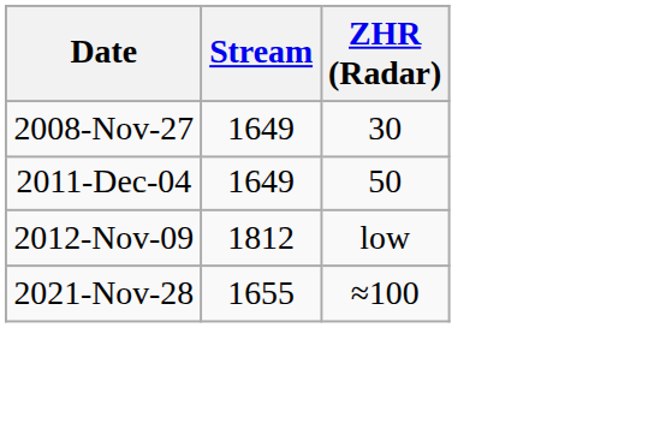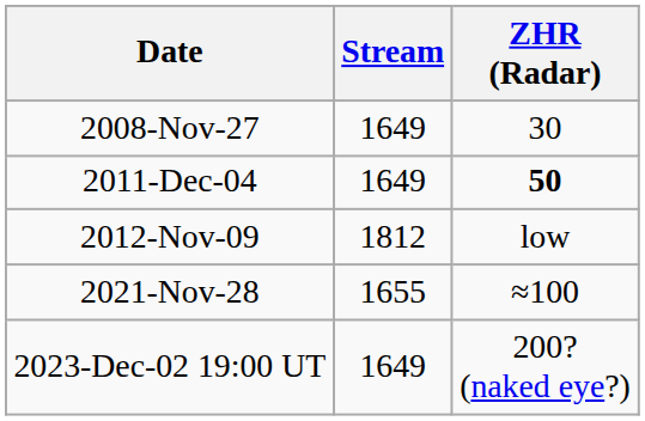 <table class="wikitable" style="text-align: center; font-size: 0.9em;">
 <tr>
 <th>Date</th>
 <th><a href='#'>Stream</a></th>
 <th><a href='#'>ZHR</a><br>(Radar)</th>
 </tr>
 <tr>
 <td>2008-Nov-27</td>
 <td>1649</td>
 <td>30</td>
 </tr>
 <tr>
 <td>2011-Dec-04</td>
 <td>1649</td>
-<td>50</td>
+<td><strong>50</strong></td>
 </tr>
 <tr>
 <td>2012-Nov-09</td>
 <td>1812</td>
 <td>low</td>
 </tr>
 <tr>
 <td>2021-Nov-28</td>
 <td>1655</td>
 <td>≈100</td>
 </tr>
+<tr>
+<td>2023-Dec-02 19:00 UT</td>
+<td>1649</td>
+<td>200?<br>(<a href='#'>naked eye</a>?)</td>
+</tr>
 </table>
